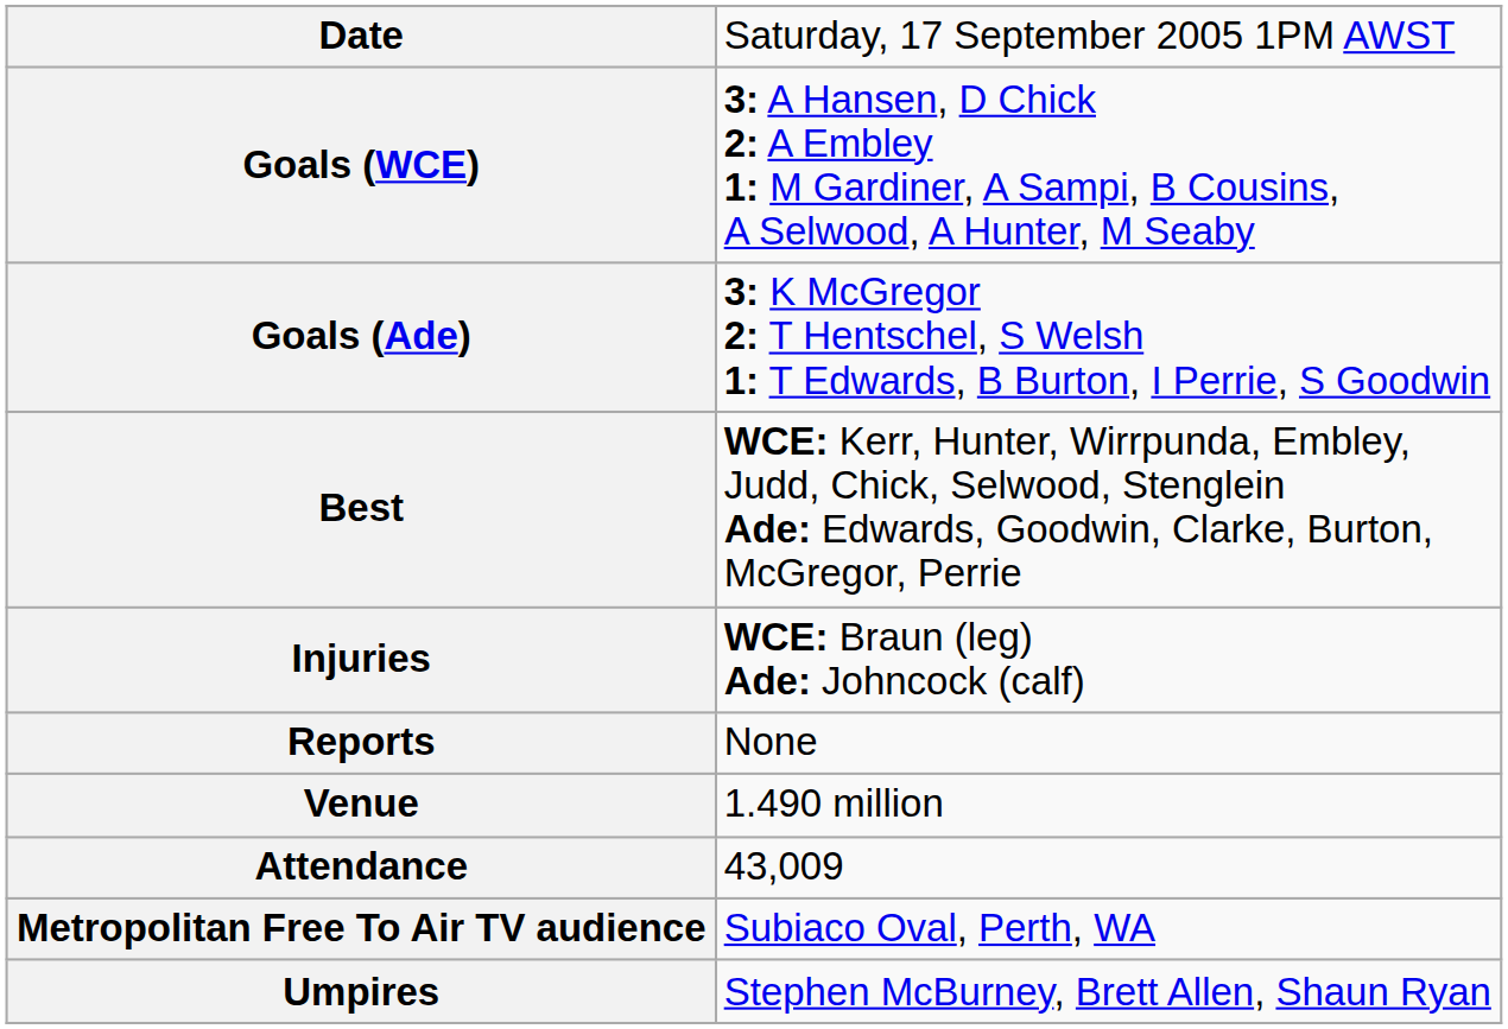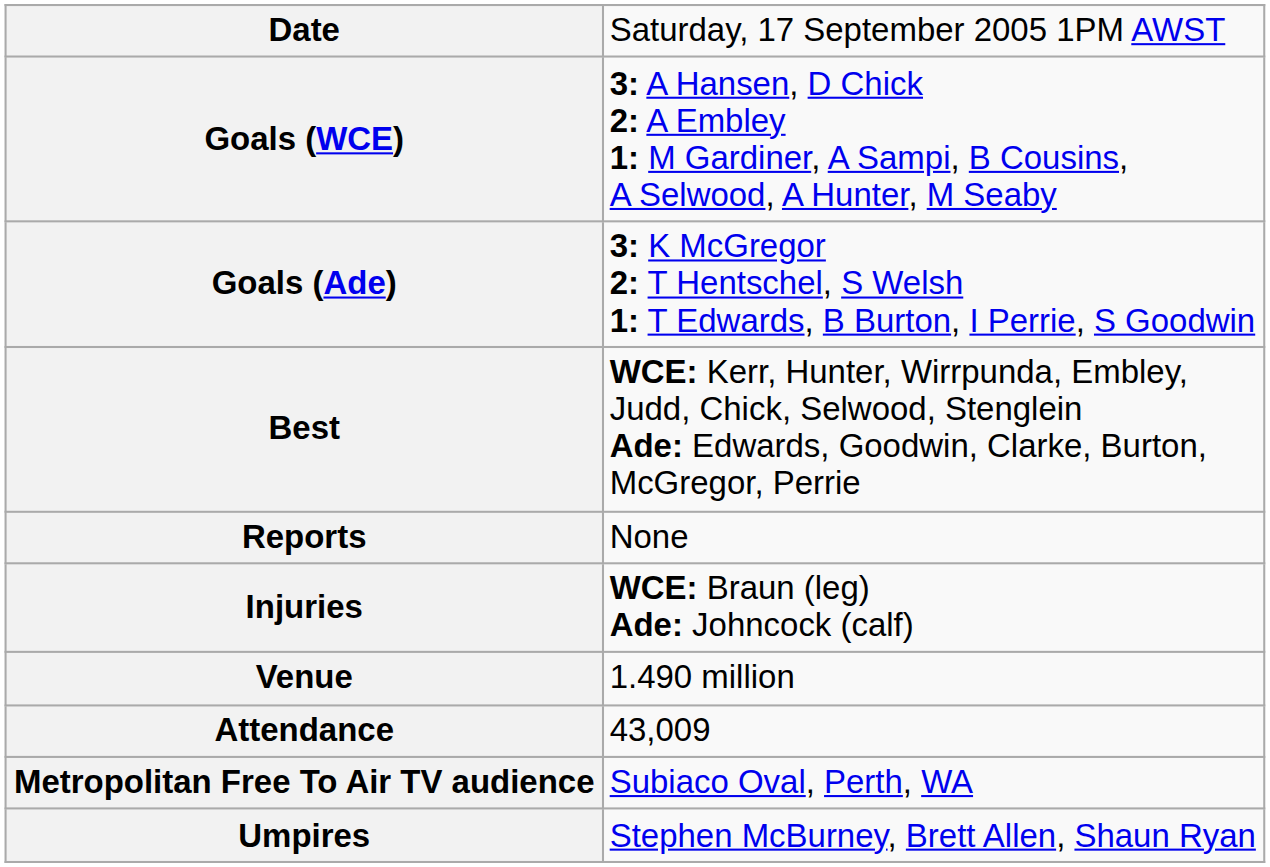 <table class="wikitable" style="margin:1em auto;">
 <tr>
 <th>Date</th>
 <td>Saturday, 17 September 2005 1PM <a href='#'>AWST</a></td>
 </tr>
 <tr>
 <th>Goals (<a href='#'>WCE</a>)</th>
 <td><strong>3:</strong> <a href='#'>A Hansen</a>, <a href='#'>D Chick</a><br><strong>2:</strong> <a href='#'>A Embley</a><br><strong>1:</strong> <a href='#'>M Gardiner</a>, <a href='#'>A Sampi</a>, <a href='#'>B Cousins</a>,<br><a href='#'>A Selwood</a>, <a href='#'>A Hunter</a>, <a href='#'>M Seaby</a></td>
 </tr>
 <tr>
 <th>Goals (<a href='#'>Ade</a>)</th>
 <td><strong>3:</strong> <a href='#'>K McGregor</a><br><strong>2:</strong> <a href='#'>T Hentschel</a>, <a href='#'>S Welsh</a><br><strong>1:</strong> <a href='#'>T Edwards</a>, <a href='#'>B Burton</a>, <a href='#'>I Perrie</a>, <a href='#'>S Goodwin</a></td>
 </tr>
 <tr>
 <th>Best</th>
 <td><strong>WCE:</strong> Kerr, Hunter, Wirrpunda, Embley,<br>Judd, Chick, Selwood, Stenglein<br><strong>Ade:</strong> Edwards, Goodwin, Clarke, Burton,<br>McGregor, Perrie</td>
 </tr>
 <tr>
+<th>Reports</th>
+<td>None</td>
+</tr>
+<tr>
 <th>Injuries</th>
 <td><strong>WCE:</strong> Braun (leg)<br><strong>Ade:</strong> Johncock (calf)</td>
-</tr>
-<tr>
-<th>Reports</th>
-<td>None</td>
 </tr>
 <tr>
 <th>Venue</th>
 <td>1.490 million</td>
 </tr>
 <tr>
 <th>Attendance</th>
 <td>43,009</td>
 </tr>
 <tr>
 <th>Metropolitan Free To Air TV audience</th>
 <td><a href='#'>Subiaco Oval</a>, <a href='#'>Perth</a>, <a href='#'>WA</a></td>
 </tr>
 <tr>
 <th>Umpires</th>
 <td><a href='#'>Stephen McBurney</a>, <a href='#'>Brett Allen</a>, <a href='#'>Shaun Ryan</a></td>
 </tr>
 </table>
